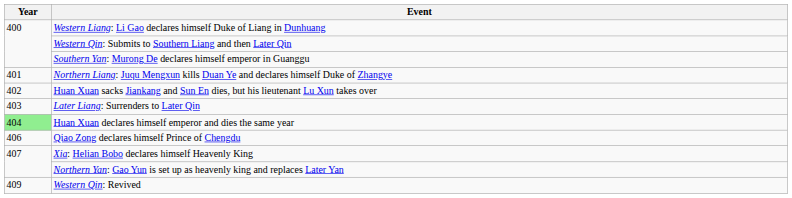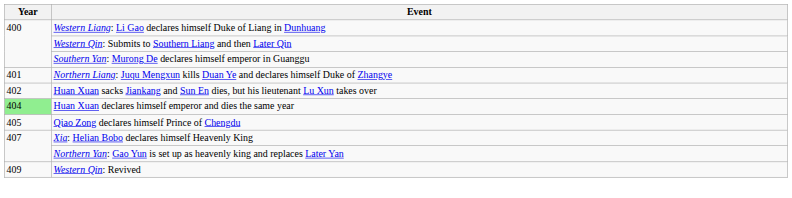 <table class="wikitable" style="width:100%;">
 <tr>
 <th style="width:6%">Year</th>
 <th>Event</th>
 </tr>
 <tr>
 <td rowspan="3" style="vertical-align:top;">400</td>
 <td><em><a href='#'>Western Liang</a></em>: <a href='#'>Li Gao</a> declares himself Duke of Liang in <a href='#'>Dunhuang</a></td>
 </tr>
 <tr>
 <td><em><a href='#'>Western Qin</a></em>: Submits to <a href='#'>Southern Liang</a> and then <a href='#'>Later Qin</a></td>
 </tr>
 <tr>
 <td><em><a href='#'>Southern Yan</a></em>: <a href='#'>Murong De</a> declares himself emperor in Guanggu</td>
 </tr>
 <tr>
 <td>401</td>
 <td><em><a href='#'>Northern Liang</a></em>: <a href='#'>Juqu Mengxun</a> kills <a href='#'>Duan Ye</a> and declares himself Duke of <a href='#'>Zhangye</a></td>
 </tr>
 <tr>
 <td>402</td>
 <td><a href='#'>Huan Xuan</a> sacks <a href='#'>Jiankang</a> and <a href='#'>Sun En</a> dies, but his lieutenant <a href='#'>Lu Xun</a> takes over</td>
 </tr>
 <tr>
-<td>403</td>
-<td><em><a href='#'>Later Liang</a></em>: Surrenders to <a href='#'>Later Qin</a></td>
-</tr>
-<tr>
 <td style="background: lightgreen;">404</td>
 <td><a href='#'>Huan Xuan</a> declares himself emperor and dies the same year</td>
 </tr>
 <tr>
-<td>406</td>
+<td>405</td>
 <td><a href='#'>Qiao Zong</a> declares himself Prince of <a href='#'>Chengdu</a></td>
 </tr>
 <tr>
 <td rowspan="2" style="vertical-align:top;">407</td>
 <td><em><a href='#'>Xia</a></em>: <a href='#'>Helian Bobo</a> declares himself Heavenly King</td>
 </tr>
 <tr>
 <td><em><a href='#'>Northern Yan</a></em>: <a href='#'>Gao Yun</a> is set up as heavenly king and replaces <a href='#'>Later Yan</a></td>
 </tr>
 <tr>
 <td>409</td>
 <td><em><a href='#'>Western Qin</a></em>: Revived</td>
 </tr>
 </table>
